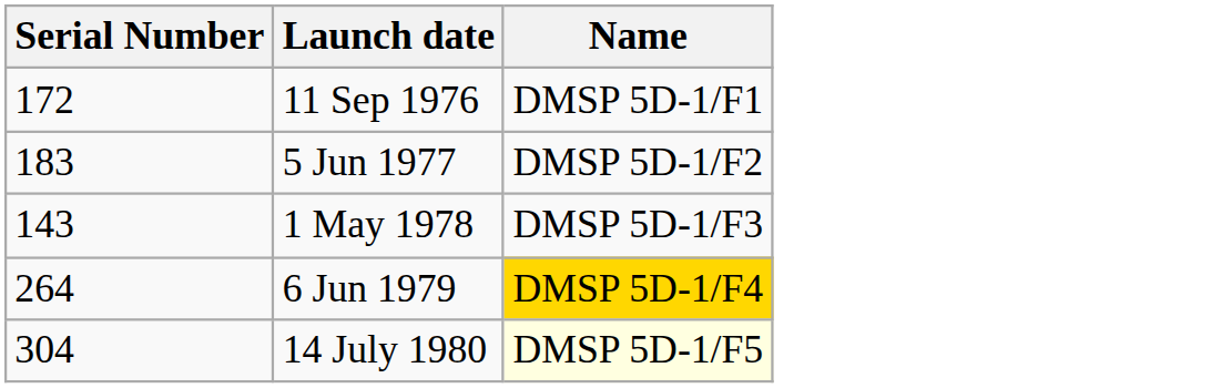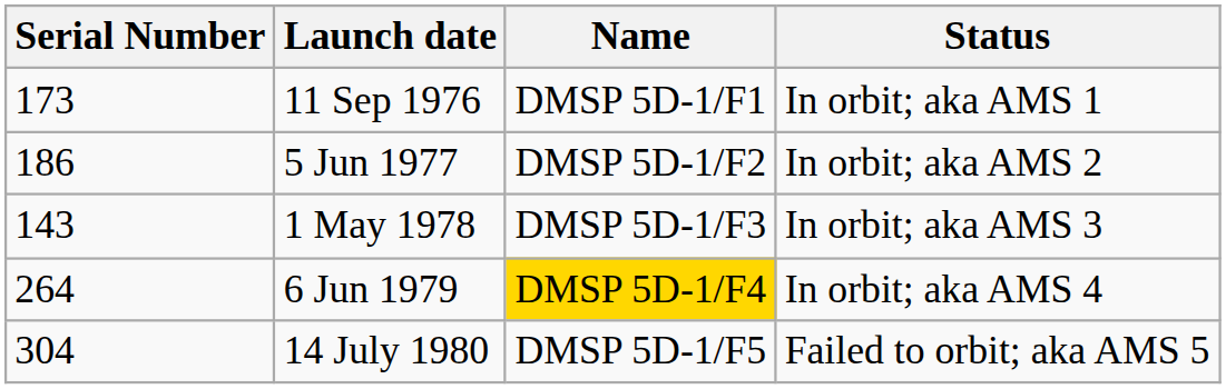 <table class="wikitable sortable">
 <tr>
 <th>Serial Number</th>
 <th>Launch date</th>
 <th>Name</th>
+<th>Status</th>
 </tr>
 <tr>
-<td>172</td>
+<td>173</td>
 <td>11 Sep 1976</td>
 <td>DMSP 5D-1/F1</td>
+<td>In orbit; aka AMS 1</td>
 </tr>
 <tr>
-<td>183</td>
+<td>186</td>
 <td>5 Jun 1977</td>
 <td>DMSP 5D-1/F2</td>
+<td>In orbit; aka AMS 2</td>
 </tr>
 <tr>
 <td>143</td>
 <td>1 May 1978</td>
 <td>DMSP 5D-1/F3</td>
+<td>In orbit; aka AMS 3</td>
 </tr>
 <tr>
 <td>264</td>
 <td>6 Jun 1979</td>
 <td style="background: gold;">DMSP 5D-1/F4</td>
+<td>In orbit; aka AMS 4</td>
 </tr>
 <tr>
 <td>304</td>
 <td>14 July 1980</td>
-<td style="background: lightyellow;">DMSP 5D-1/F5</td>
+<td>DMSP 5D-1/F5</td>
+<td>Failed to orbit; aka AMS 5</td>
 </tr>
 </table>
